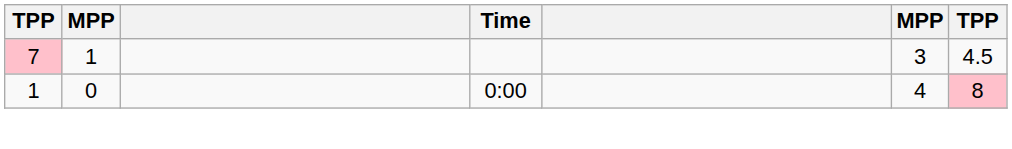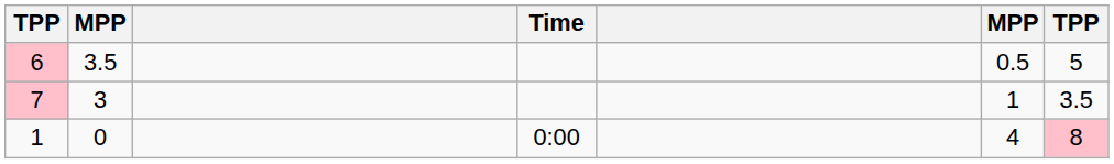 <table class="wikitable" style="text-align: center;" |>
 <tr>
 <th width="35">TPP</th>
 <th width="35">MPP</th>
 <th width="250"></th>
 <th width="45">Time</th>
 <th width="250"></th>
 <th width="35">MPP</th>
 <th width="35">TPP</th>
 </tr>
 <tr>
-<td bgcolor=pink>7</td>
-<td>1</td>
+<td bgcolor=pink>6</td>
+<td>3.5</td>
 <td style="text-align:left;"></td>
 <td></td>
 <td style="text-align:left;"><strong></strong></td>
+<td>0.5</td>
+<td>5</td>
+</tr>
+<tr>
+<td bgcolor=pink>7</td>
 <td>3</td>
-<td>4.5</td>
+<td style="text-align:left;"></td>
+<td></td>
+<td style="text-align:left;"><strong></strong></td>
+<td>1</td>
+<td>3.5</td>
 </tr>
 <tr>
 <td>1</td>
 <td>0</td>
 <td style="text-align:left;"><strong></strong></td>
 <td>0:00</td>
 <td style="text-align:left;"></td>
 <td>4</td>
 <td bgcolor=pink>8</td>
 </tr>
 </table>
